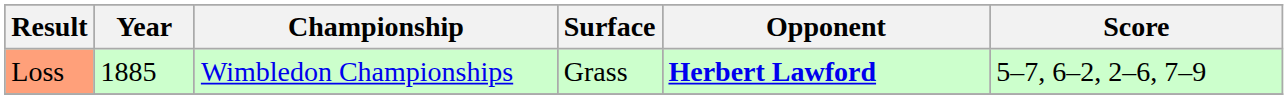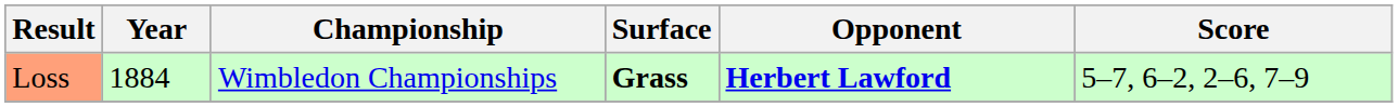 <table class='wikitable'>
 <tr>
 <th style="width:40x">Result</th>
 <th style="width:50px">Year</th>
 <th style="width:200px">Championship</th>
 <th style="width:50px">Surface</th>
 <th style="width:180px">Opponent</th>
 <th style="width:160px" class="unsortable">Score</th>
 </tr>
 <tr bgcolor="#CCFFCC">
 <td bgcolor="FFA07A">Loss</td>
-<td>1885</td>
+<td>1884</td>
 <td><a href='#'>Wimbledon Championships</a></td>
-<td>Grass</td>
+<td><strong>Grass</strong></td>
 <td><strong>  <a href='#'>Herbert Lawford</a></strong></td>
 <td>5–7, 6–2, 2–6, 7–9</td>
 </tr>
 <tr>
 </tr>
 </table>
